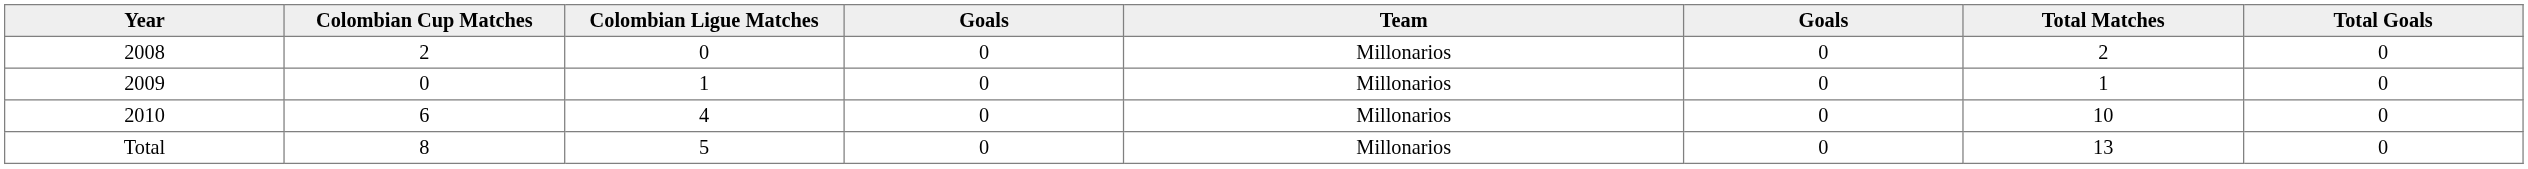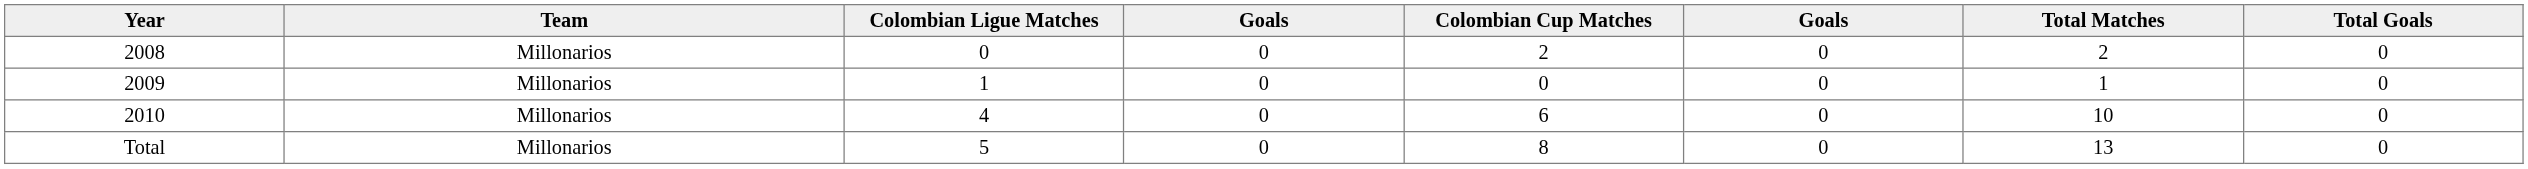 <table cellpadding=3 cellspacing=0 width=100% width=40% border=1 style="border-collapse:collapse"|>
 <tr align=center>
 <th style="background:#efefef; width:5%;">Year</th>
-<th style="background:#efefef; width:5%;">Colombian Cup Matches</th>
+<th style="background:#efefef; width:10%;">Team</th>
 <th style="background:#efefef; width:5%;">Colombian Ligue Matches</th>
 <th style="background:#efefef; width:5%;">Goals</th>
-<th style="background:#efefef; width:10%;">Team</th>
+<th style="background:#efefef; width:5%;">Colombian Cup Matches</th>
 <th style="background:#efefef; width:5%;">Goals</th>
 <th style="background:#efefef; width:5%;">Total Matches</th>
 <th style="background:#efefef; width:5%;">Total Goals</th>
 </tr>
 <tr style="text-align:center; background:#DOE7FF;">
 <td>2008</td>
-<td>2</td>
+<td>Millonarios</td>
 <td>0</td>
 <td>0</td>
-<td>Millonarios</td>
+<td>2</td>
 <td>0</td>
 <td>2</td>
 <td>0</td>
 </tr>
 <tr style="text-align:center; background:#DOE7FF;">
 <td>2009</td>
-<td>0</td>
+<td>Millonarios</td>
 <td>1</td>
 <td>0</td>
-<td>Millonarios</td>
+<td>0</td>
 <td>0</td>
 <td>1</td>
 <td>0</td>
 </tr>
 <tr style="text-align:center; background:#DOE7FF;">
 <td>2010</td>
-<td>6</td>
+<td>Millonarios</td>
 <td>4</td>
 <td>0</td>
-<td>Millonarios</td>
+<td>6</td>
 <td>0</td>
 <td>10</td>
 <td>0</td>
 </tr>
 <tr style="text-align:center; background:#DOE7FF;">
 <td>Total</td>
-<td>8</td>
+<td>Millonarios</td>
 <td>5</td>
 <td>0</td>
-<td>Millonarios</td>
+<td>8</td>
 <td>0</td>
 <td>13</td>
 <td>0</td>
 </tr>
 </table>
